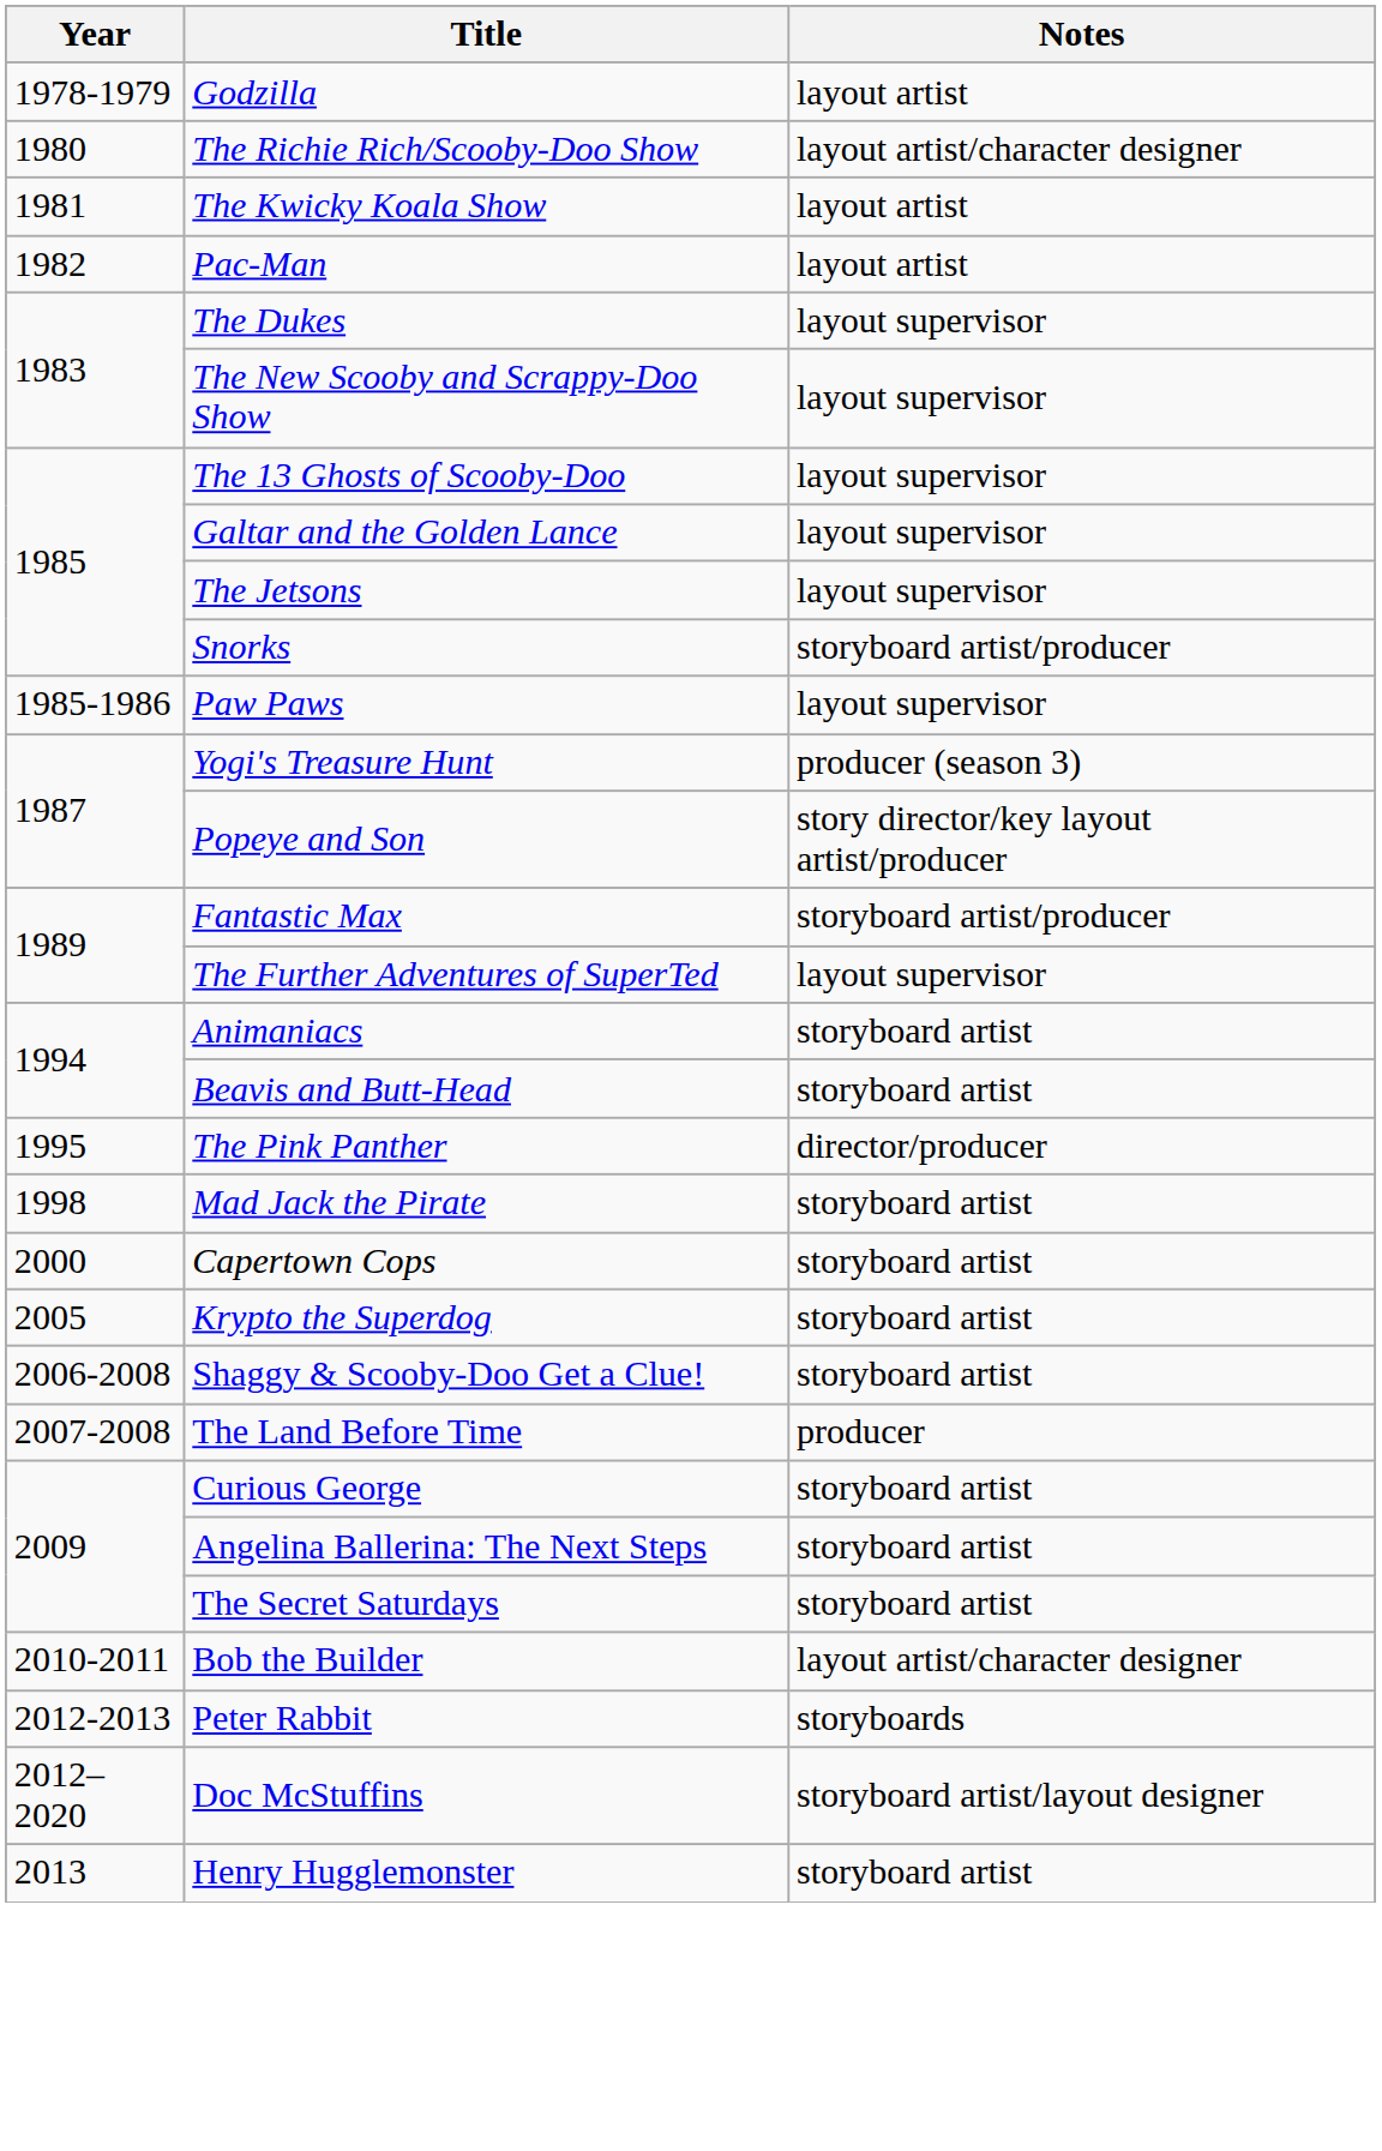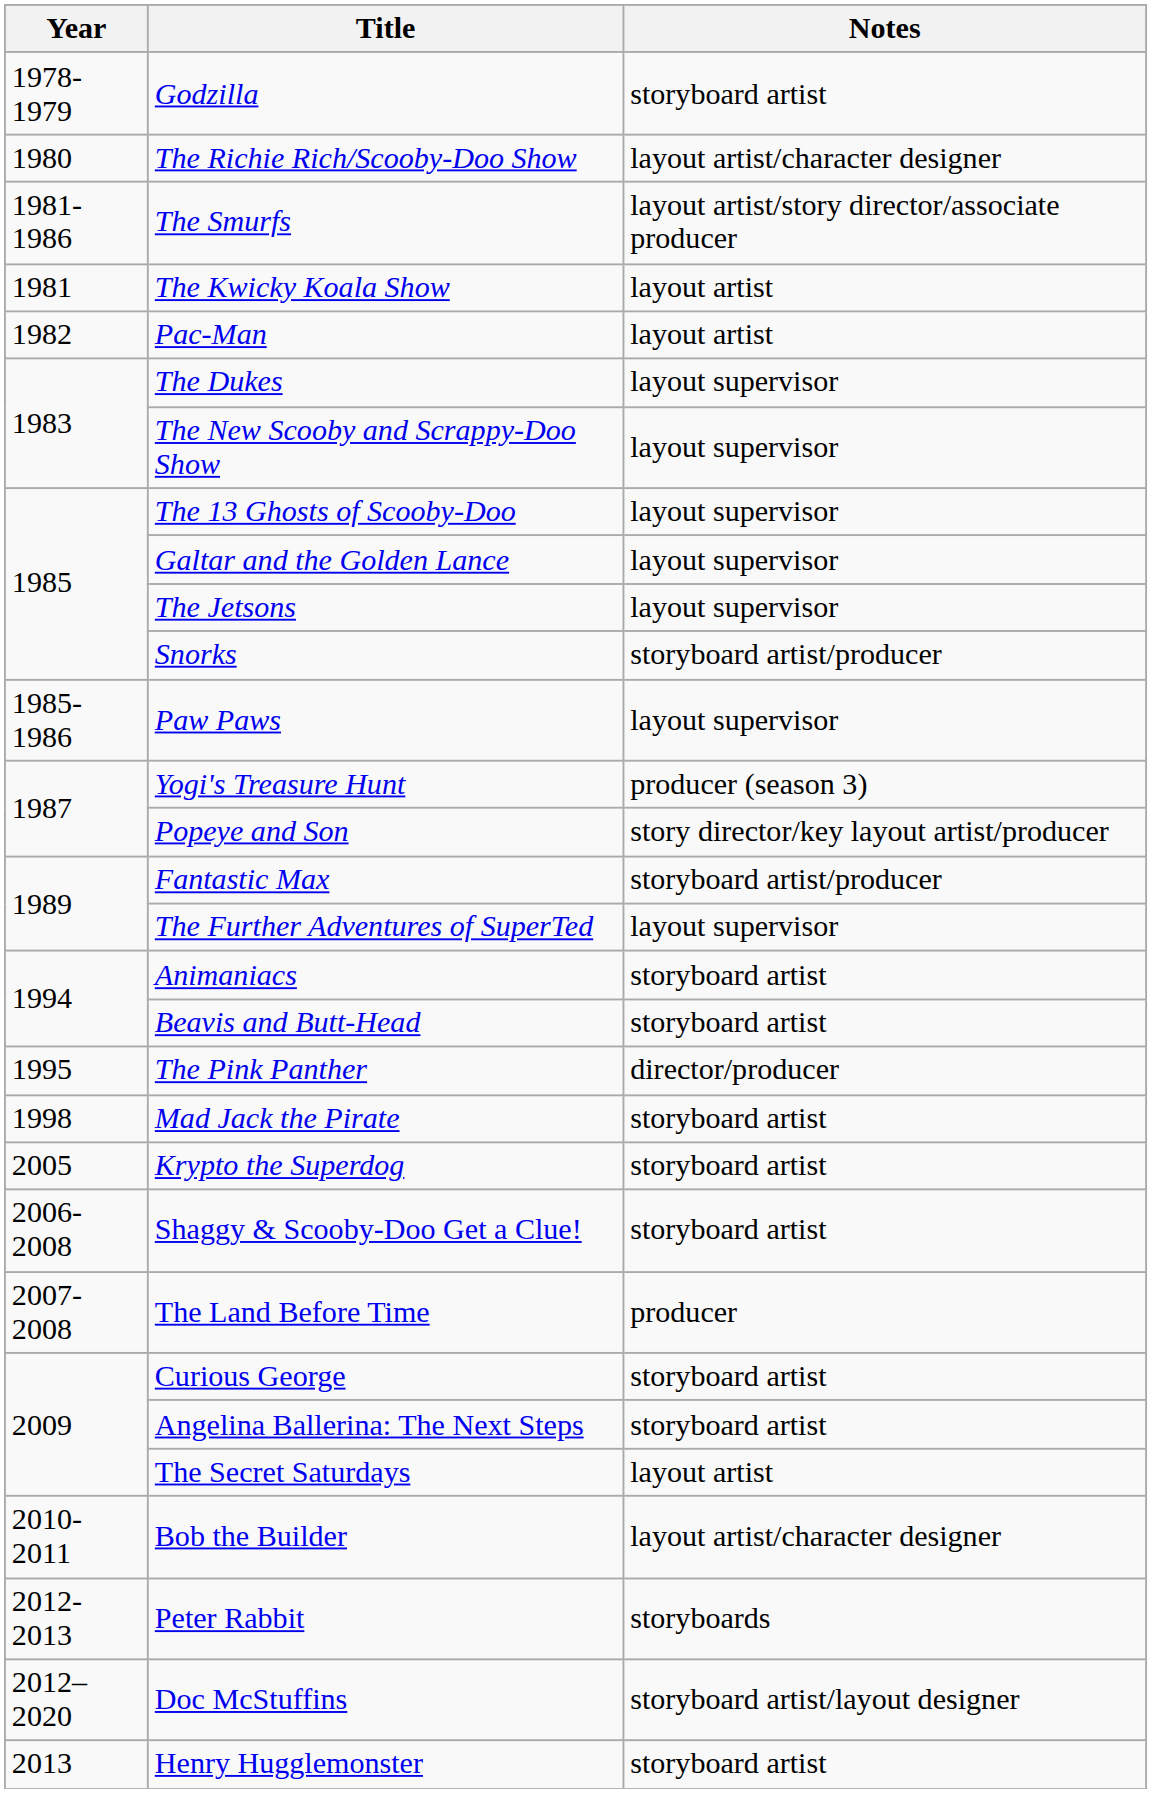 <table class="wikitable sortable">
 <tr>
 <th>Year</th>
 <th>Title</th>
 <th>Notes</th>
 </tr>
 <tr>
 <td>1978-1979</td>
 <td><em><a href='#'>Godzilla</a></em></td>
-<td>layout artist</td>
+<td>storyboard artist</td>
 </tr>
 <tr>
 <td>1980</td>
 <td><em><a href='#'>The Richie Rich/Scooby-Doo Show</a></em></td>
 <td>layout artist/character designer</td>
+</tr>
+<tr>
+<td>1981-1986</td>
+<td><em><a href='#'>The Smurfs</a></em></td>
+<td>layout artist/story director/associate producer</td>
 </tr>
 <tr>
 <td>1981</td>
 <td><em><a href='#'>The Kwicky Koala Show</a></em></td>
 <td>layout artist</td>
 </tr>
 <tr>
 <td>1982</td>
 <td><em><a href='#'>Pac-Man</a></em></td>
 <td>layout artist</td>
 </tr>
 <tr>
 <td rowspan="2">1983</td>
 <td><em><a href='#'>The Dukes</a></em></td>
 <td>layout supervisor</td>
 </tr>
 <tr>
 <td><em><a href='#'>The New Scooby and Scrappy-Doo Show</a></em></td>
 <td>layout supervisor</td>
 </tr>
 <tr>
 <td rowspan="4">1985</td>
 <td><em><a href='#'>The 13 Ghosts of Scooby-Doo</a></em></td>
 <td>layout supervisor</td>
 </tr>
 <tr>
 <td><em><a href='#'>Galtar and the Golden Lance</a></em></td>
 <td>layout supervisor</td>
 </tr>
 <tr>
 <td><em><a href='#'>The Jetsons</a></em></td>
 <td>layout supervisor</td>
 </tr>
 <tr>
 <td><em><a href='#'>Snorks</a></em></td>
 <td>storyboard artist/producer</td>
 </tr>
 <tr>
 <td>1985-1986</td>
 <td><em><a href='#'>Paw Paws</a></em></td>
 <td>layout supervisor</td>
 </tr>
 <tr>
 <td rowspan="2">1987</td>
 <td><em><a href='#'>Yogi's Treasure Hunt</a></em></td>
 <td>producer (season 3)</td>
 </tr>
 <tr>
 <td><em><a href='#'>Popeye and Son</a></em></td>
 <td>story director/key layout artist/producer</td>
 </tr>
 <tr>
 <td rowspan="2">1989</td>
 <td><em><a href='#'>Fantastic Max</a></em></td>
 <td>storyboard artist/producer</td>
 </tr>
 <tr>
 <td><em><a href='#'>The Further Adventures of SuperTed</a></em></td>
 <td>layout supervisor</td>
 </tr>
 <tr>
 <td rowspan="2">1994</td>
 <td><em><a href='#'>Animaniacs</a></em></td>
 <td>storyboard artist</td>
 </tr>
 <tr>
 <td><em><a href='#'>Beavis and Butt-Head</a></em></td>
 <td>storyboard artist</td>
 </tr>
 <tr>
 <td>1995</td>
 <td><em><a href='#'>The Pink Panther</a></em></td>
 <td>director/producer</td>
 </tr>
 <tr>
 <td>1998</td>
 <td><em><a href='#'>Mad Jack the Pirate</a></em></td>
 <td>storyboard artist</td>
 </tr>
 <tr>
-<td>2000</td>
-<td><em>Capertown Cops</em></td>
-<td>storyboard artist</td>
-</tr>
-<tr>
 <td>2005</td>
 <td><em><a href='#'>Krypto the Superdog</a></td>
 <td>storyboard artist</td>
 </tr>
 <tr>
 <td>2006-2008</td>
 <td></em><a href='#'>Shaggy & Scooby-Doo Get a Clue!</a><em></td>
 <td>storyboard artist</td>
 </tr>
 <tr>
 <td>2007-2008</td>
 <td></em><a href='#'>The Land Before Time</a><em></td>
 <td>producer</td>
 </tr>
 <tr>
 <td rowspan="3">2009</td>
 <td></em><a href='#'>Curious George</a><em></td>
 <td>storyboard artist</td>
 </tr>
 <tr>
 <td></em><a href='#'>Angelina Ballerina: The Next Steps</a><em></td>
 <td>storyboard artist</td>
 </tr>
 <tr>
 <td></em><a href='#'>The Secret Saturdays</a><em></td>
-<td>storyboard artist</td>
+<td>layout artist</td>
 </tr>
 <tr>
 <td>2010-2011</td>
 <td></em><a href='#'>Bob the Builder</a><em></td>
 <td>layout artist/character designer</td>
 </tr>
 <tr>
 <td>2012-2013</td>
 <td></em><a href='#'>Peter Rabbit</a><em></td>
 <td>storyboards</td>
 </tr>
 <tr>
 <td>2012–2020</td>
 <td></em><a href='#'>Doc McStuffins</a><em></td>
 <td>storyboard artist/layout designer</td>
 </tr>
 <tr>
 <td>2013</td>
 <td></em><a href='#'>Henry Hugglemonster</a><em></td>
 <td>storyboard artist</td>
 </tr>
 </table>
